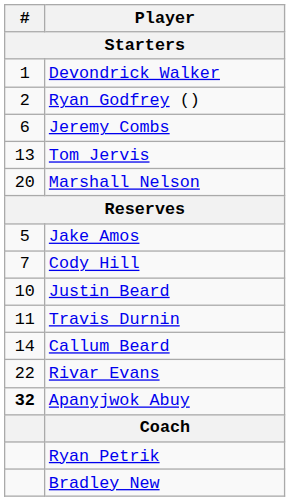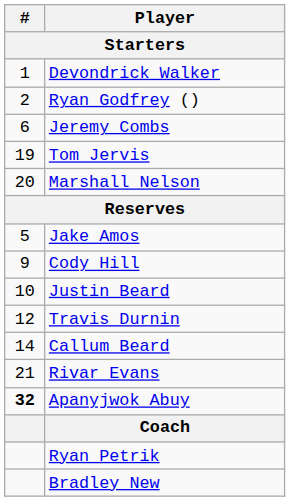 <table class="wikitable" style="text-align:center">
 <tr>
 <th scope="col" width="25px">#</th>
 <th scope="col" width="180px">Player</th>
 </tr>
 <tr>
 <th scope="col" colspan="2">Starters</th>
 </tr>
 <tr>
 <td>1</td>
 <td style="text-align:left"><a href='#'>Devondrick Walker</a></td>
 </tr>
 <tr>
 <td>2</td>
 <td style="text-align:left"><a href='#'>Ryan Godfrey</a> ()</td>
 </tr>
 <tr>
 <td>6</td>
 <td style="text-align:left"><a href='#'>Jeremy Combs</a></td>
 </tr>
 <tr>
-<td>13</td>
+<td>19</td>
 <td style="text-align:left"><a href='#'>Tom Jervis</a></td>
 </tr>
 <tr>
 <td>20</td>
 <td style="text-align:left"><a href='#'>Marshall Nelson</a></td>
 </tr>
 <tr>
 <th scope="col" colspan="2">Reserves</th>
 </tr>
 <tr>
 <td>5</td>
 <td style="text-align:left"><a href='#'>Jake Amos</a></td>
 </tr>
 <tr>
-<td>7</td>
+<td>9</td>
 <td style="text-align:left"><a href='#'>Cody Hill</a></td>
 </tr>
 <tr>
 <td>10</td>
 <td style="text-align:left"><a href='#'>Justin Beard</a></td>
 </tr>
 <tr>
-<td>11</td>
+<td>12</td>
 <td style="text-align:left"><a href='#'>Travis Durnin</a></td>
 </tr>
 <tr>
 <td>14</td>
 <td style="text-align:left"><a href='#'>Callum Beard</a></td>
 </tr>
 <tr>
-<td>22</td>
+<td>21</td>
 <td style="text-align:left"><a href='#'>Rivar Evans</a></td>
 </tr>
 <tr>
 <td><strong>32</strong></td>
 <td style="text-align:left"><a href='#'>Apanyjwok Abuy</a></td>
 </tr>
 <tr>
 <th scope="col" width="25px"></th>
 <th scope="col" width="180px">Coach</th>
 </tr>
 <tr>
 <td></td>
 <td style="text-align:left"><a href='#'>Ryan Petrik</a></td>
 </tr>
 <tr>
 <td></td>
 <td style="text-align:left"><a href='#'>Bradley New</a></td>
 </tr>
 </table>
